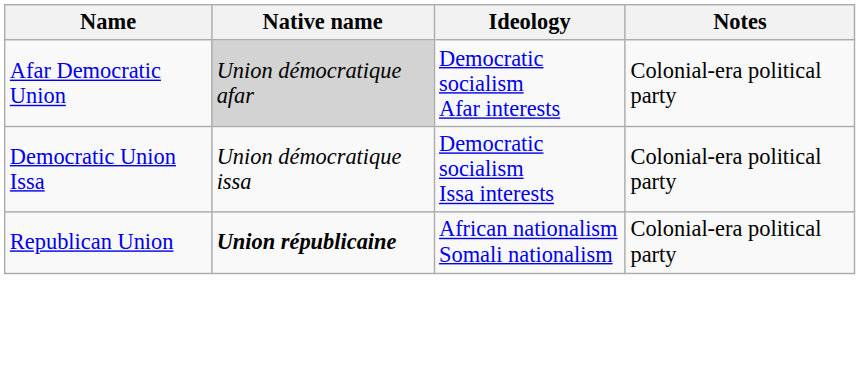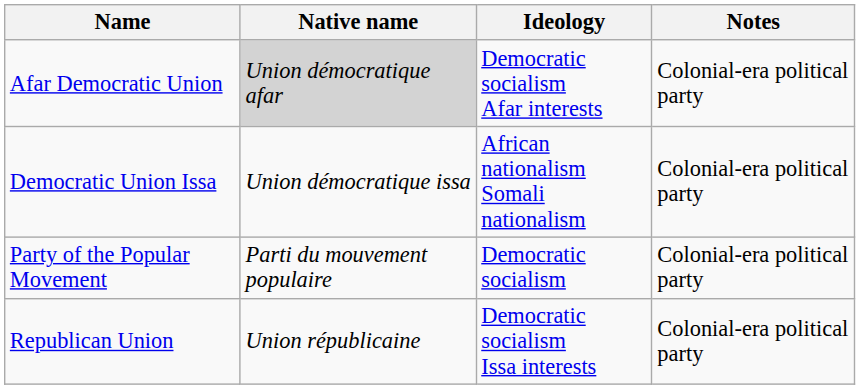 <table class="wikitable">
 <tr>
 <th>Name</th>
 <th>Native name</th>
 <th>Ideology</th>
 <th>Notes</th>
 </tr>
 <tr>
 <td><a href='#'>Afar Democratic Union</a></td>
 <td style="background: lightgrey;"><em>Union démocratique afar</em></td>
 <td><a href='#'>Democratic socialism</a><br><a href='#'>Afar interests</a></td>
 <td>Colonial-era political party</td>
 </tr>
 <tr>
 <td><a href='#'>Democratic Union Issa</a></td>
 <td><em>Union démocratique issa</em></td>
-<td><a href='#'>Democratic socialism</a><br><a href='#'>Issa interests</a></td>
+<td><a href='#'>African nationalism</a><br><a href='#'>Somali nationalism</a></td>
+<td>Colonial-era political party</td>
+</tr>
+<tr>
+<td><a href='#'>Party of the Popular Movement</a></td>
+<td><em>Parti du mouvement populaire</em></td>
+<td><a href='#'>Democratic socialism</a></td>
 <td>Colonial-era political party</td>
 </tr>
 <tr>
 <td><a href='#'>Republican Union</a></td>
-<td><strong><em>Union républicaine</em></strong></td>
-<td><a href='#'>African nationalism</a><br><a href='#'>Somali nationalism</a></td>
+<td><em>Union républicaine</em></td>
+<td><a href='#'>Democratic socialism</a><br><a href='#'>Issa interests</a></td>
 <td>Colonial-era political party</td>
 </tr>
 </table>
